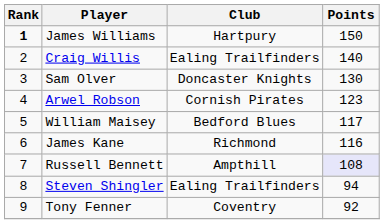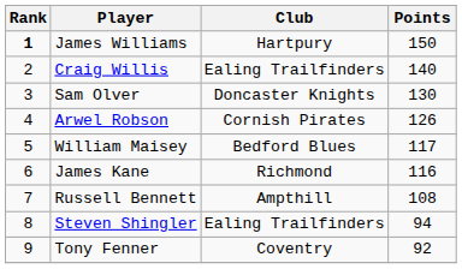 <table class="wikitable" style="text-align:center">
 <tr>
 <th>Rank</th>
 <th>Player</th>
 <th>Club</th>
 <th style="width:50px;">Points</th>
 </tr>
 <tr>
 <td><strong>1</strong></td>
 <td align=left> James Williams</td>
 <td>Hartpury</td>
 <td>150</td>
 </tr>
 <tr>
 <td>2</td>
 <td align=left> <a href='#'>Craig Willis</a></td>
 <td>Ealing Trailfinders</td>
 <td>140</td>
 </tr>
 <tr>
 <td>3</td>
 <td align=left> Sam Olver</td>
 <td>Doncaster Knights</td>
 <td>130</td>
 </tr>
 <tr>
 <td>4</td>
 <td align=left> <a href='#'>Arwel Robson</a></td>
 <td>Cornish Pirates</td>
-<td>123</td>
+<td>126</td>
 </tr>
 <tr>
 <td>5</td>
 <td align=left> William Maisey</td>
 <td>Bedford Blues</td>
 <td>117</td>
 </tr>
 <tr>
 <td>6</td>
 <td align=left> James Kane</td>
 <td>Richmond</td>
 <td>116</td>
 </tr>
 <tr>
 <td>7</td>
 <td align=left> Russell Bennett</td>
 <td>Ampthill</td>
-<td style="background: lavender;">108</td>
+<td>108</td>
 </tr>
 <tr>
 <td>8</td>
 <td align=left> <a href='#'>Steven Shingler</a></td>
 <td>Ealing Trailfinders</td>
 <td>94</td>
 </tr>
 <tr>
 <td>9</td>
 <td align=left> Tony Fenner</td>
 <td>Coventry</td>
 <td>92</td>
 </tr>
 <tr>
 </tr>
 </table>
